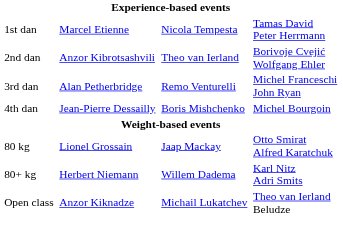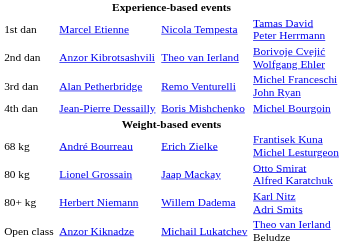 <table>
 <tr>
 <th colspan=4>Experience-based events</th>
 </tr>
 <tr>
 <td>1st dan</td>
 <td> <a href='#'>Marcel Etienne</a></td>
 <td> <a href='#'>Nicola Tempesta</a></td>
 <td> <a href='#'>Tamas David</a><br> <a href='#'>Peter Herrmann</a></td>
 </tr>
 <tr>
 <td>2nd dan</td>
 <td> <a href='#'>Anzor Kibrotsashvili</a></td>
 <td> <a href='#'>Theo van Ierland</a></td>
 <td> <a href='#'>Borivoje Cvejić</a><br> <a href='#'>Wolfgang Ehler</a></td>
 </tr>
 <tr>
 <td>3rd dan</td>
 <td> <a href='#'>Alan Petherbridge</a></td>
 <td> <a href='#'>Remo Venturelli</a></td>
 <td> <a href='#'>Michel Franceschi</a><br> <a href='#'>John Ryan</a></td>
 </tr>
 <tr>
 <td>4th dan</td>
 <td> <a href='#'>Jean-Pierre Dessailly</a></td>
 <td> <a href='#'>Boris Mishchenko</a></td>
 <td> <a href='#'>Michel Bourgoin</a></td>
 </tr>
 <tr>
 <th colspan=4>Weight-based events</th>
 </tr>
 <tr>
+<td>68 kg</td>
+<td> <a href='#'>André Bourreau</a></td>
+<td> <a href='#'>Erich Zielke</a></td>
+<td> <a href='#'>Frantisek Kuna</a><br> <a href='#'>Michel Lesturgeon</a></td>
+</tr>
+<tr>
 <td>80 kg</td>
 <td> <a href='#'>Lionel Grossain</a></td>
 <td> <a href='#'>Jaap Mackay</a></td>
 <td> <a href='#'>Otto Smirat</a><br> <a href='#'>Alfred Karatchuk</a></td>
 </tr>
 <tr>
 <td>80+ kg</td>
 <td> <a href='#'>Herbert Niemann</a></td>
 <td> <a href='#'>Willem Dadema</a></td>
 <td> <a href='#'>Karl Nitz</a><br> <a href='#'>Adri Smits</a></td>
 </tr>
 <tr>
 <td>Open class</td>
 <td> <a href='#'>Anzor Kiknadze</a></td>
 <td> <a href='#'>Michail Lukatchev</a></td>
 <td> <a href='#'>Theo van Ierland</a><br> Beludze</td>
 </tr>
 </table>
